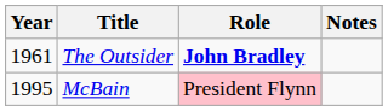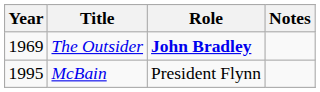 <table class="wikitable">
 <tr>
 <th>Year</th>
 <th>Title</th>
 <th>Role</th>
 <th>Notes</th>
 </tr>
 <tr>
-<td>1961</td>
+<td>1969</td>
 <td><em><a href='#'>The Outsider</a></em></td>
 <td><strong><a href='#'>John Bradley</a></strong></td>
 <td></td>
 </tr>
 <tr>
 <td>1995</td>
 <td><em><a href='#'>McBain</a></em></td>
-<td style="background: pink;">President Flynn</td>
+<td>President Flynn</td>
 <td></td>
 </tr>
 </table>
